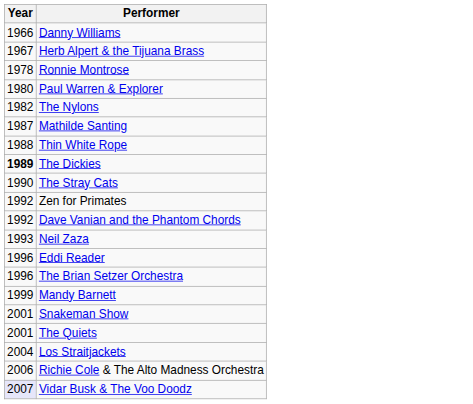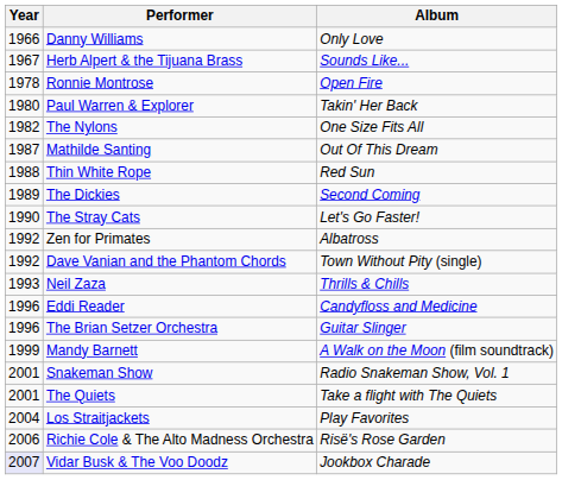 <table class="wikitable">
 <tr>
 <th>Year</th>
 <th>Performer</th>
+<th>Album</th>
 </tr>
 <tr>
 <td>1966</td>
 <td><a href='#'>Danny Williams</a></td>
+<td><em>Only Love</em></td>
 </tr>
 <tr>
 <td>1967</td>
 <td><a href='#'>Herb Alpert & the Tijuana Brass</a></td>
+<td><em><a href='#'>Sounds Like...</a></em></td>
 </tr>
 <tr>
 <td>1978</td>
 <td><a href='#'>Ronnie Montrose</a></td>
+<td><em><a href='#'>Open Fire</a></em></td>
 </tr>
 <tr>
 <td>1980</td>
 <td><a href='#'>Paul Warren & Explorer</a></td>
+<td><em>Takin' Her Back</em></td>
 </tr>
 <tr>
 <td>1982</td>
 <td><a href='#'>The Nylons</a></td>
+<td><em>One Size Fits All</em></td>
 </tr>
 <tr>
 <td>1987</td>
 <td><a href='#'>Mathilde Santing</a></td>
+<td><em>Out Of This Dream</em></td>
 </tr>
 <tr>
 <td>1988</td>
 <td><a href='#'>Thin White Rope</a></td>
+<td><em>Red Sun</em></td>
 </tr>
 <tr>
-<td><strong>1989</strong></td>
+<td>1989</td>
 <td><a href='#'>The Dickies</a></td>
+<td><em><a href='#'>Second Coming</a></em></td>
 </tr>
 <tr>
 <td>1990</td>
 <td><a href='#'>The Stray Cats</a></td>
+<td><em>Let's Go Faster!</em></td>
 </tr>
 <tr>
 <td>1992</td>
 <td>Zen for Primates</td>
+<td><em>Albatross</em></td>
 </tr>
 <tr>
 <td>1992</td>
 <td><a href='#'>Dave Vanian and the Phantom Chords</a></td>
+<td><em>Town Without Pity</em> (single)</td>
 </tr>
 <tr>
 <td>1993</td>
 <td><a href='#'>Neil Zaza</a></td>
+<td><em><a href='#'>Thrills & Chills</a></em></td>
 </tr>
 <tr>
 <td>1996</td>
 <td><a href='#'>Eddi Reader</a></td>
+<td><em><a href='#'>Candyfloss and Medicine</a></em></td>
 </tr>
 <tr>
 <td>1996</td>
 <td><a href='#'>The Brian Setzer Orchestra</a></td>
+<td><em><a href='#'>Guitar Slinger</a></em></td>
 </tr>
 <tr>
 <td>1999</td>
 <td><a href='#'>Mandy Barnett</a></td>
+<td><em><a href='#'>A Walk on the Moon</a></em> (film soundtrack)</td>
 </tr>
 <tr>
 <td>2001</td>
 <td><a href='#'>Snakeman Show</a></td>
+<td><em>Radio Snakeman Show, Vol. 1</em></td>
 </tr>
 <tr>
 <td>2001</td>
 <td><a href='#'>The Quiets</a></td>
+<td><em>Take a flight with The Quiets</em></td>
 </tr>
 <tr>
 <td>2004</td>
 <td><a href='#'>Los Straitjackets</a></td>
+<td><em>Play Favorites</em></td>
 </tr>
 <tr>
 <td>2006</td>
 <td><a href='#'>Richie Cole</a> & The Alto Madness Orchestra</td>
+<td><em>Risë's Rose Garden</em></td>
 </tr>
 <tr>
 <td style="background: lavender;">2007</td>
 <td><a href='#'>Vidar Busk & The Voo Doodz</a></td>
+<td><em>Jookbox Charade</em></td>
 </tr>
 </table>
